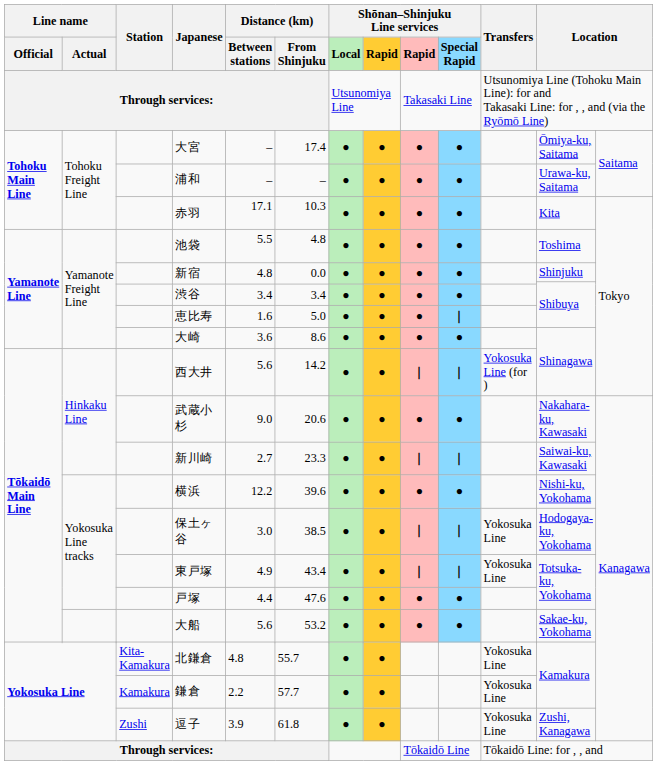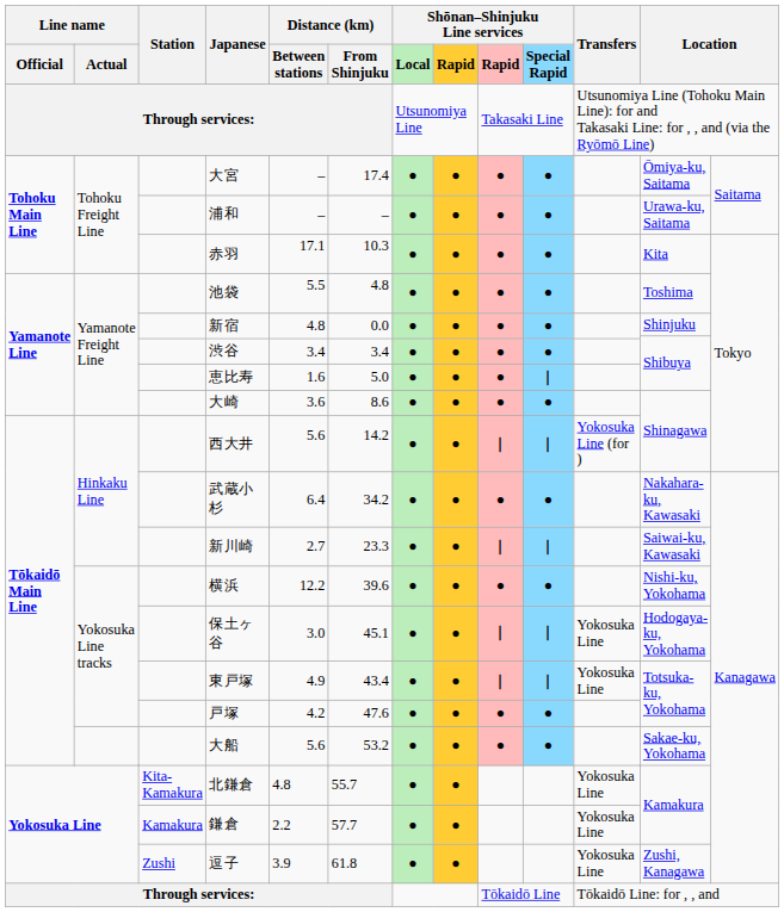 <table class="wikitable" rules="all">
 <tr>
 <th colspan="2">Line name</th>
 <th rowspan="2">Station</th>
 <th rowspan="2">Japanese</th>
 <th colspan="2">Distance (km)</th>
 <th colspan="4">Shōnan–Shinjuku<br>Line services</th>
 <th rowspan="2">Transfers</th>
 <th rowspan="2" colspan="2">Location</th>
 </tr>
 <tr>
 <th>Official</th>
 <th>Actual</th>
 <th>Between<br>stations</th>
 <th>From<br>Shinjuku</th>
 <th style="background:#beb">Local</th>
 <th style="background:#fc3">Rapid</th>
 <th style="background:#fbb">Rapid</th>
 <th style="background:#89d9ff">Special Rapid</th>
 </tr>
 <tr>
 <th colspan="6">Through services:</th>
 <td colspan="2"> <a href='#'>Utsunomiya Line</a></td>
 <td colspan="2"> <a href='#'>Takasaki Line</a></td>
 <td colspan="3"> Utsunomiya Line (Tohoku Main Line): for  and <br><strong></strong> Takasaki Line: for , , and  (via the <a href='#'>Ryōmō Line</a>)</td>
 </tr>
 <tr>
 <td rowspan="3"><strong><a href='#'>Tohoku Main Line</a></strong></td>
 <td rowspan="3">Tohoku Freight Line</td>
 <td> <br> </td>
 <td>大宮</td>
 <td style="text-align:right;">–</td>
 <td style="text-align:right;">17.4</td>
 <td style="text-align: center; background:#beb">●</td>
 <td style="text-align: center; background:#fc3">●</td>
 <td style="text-align: center; background:#fbb">●</td>
 <td style="text-align: center; background:#89d9ff">●</td>
 <td></td>
 <td><a href='#'>Ōmiya-ku, Saitama</a></td>
 <td rowspan="2"><a href='#'>Saitama</a></td>
 </tr>
 <tr>
 <td> <br> </td>
 <td>浦和</td>
 <td style="text-align:right;">–</td>
 <td style="text-align:right;">–</td>
 <td style="text-align: center; background:#beb">●</td>
 <td style="text-align: center; background:#fc3">●</td>
 <td style="text-align: center; background:#fbb">●</td>
 <td style="text-align: center; background:#89d9ff">●</td>
 <td></td>
 <td><a href='#'>Urawa-ku, Saitama</a></td>
 </tr>
 <tr>
 <td><br> </td>
 <td>赤羽</td>
 <td style="text-align:right;">17.1<br> </td>
 <td style="text-align:right;">10.3<br> </td>
 <td style="text-align: center; background:#beb">●</td>
 <td style="text-align: center; background:#fc3">●</td>
 <td style="text-align: center; background:#fbb">●</td>
 <td style="text-align: center; background:#89d9ff">●</td>
 <td></td>
 <td><a href='#'>Kita</a></td>
 <td rowspan="8">Tokyo</td>
 </tr>
 <tr>
 <td rowspan="6"><strong><a href='#'>Yamanote Line</a></strong></td>
 <td rowspan="6">Yamanote Freight Line</td>
 <td><br> </td>
 <td>池袋</td>
 <td style="text-align:right;">5.5<br> </td>
 <td style="text-align:right;">4.8<br> </td>
 <td style="text-align: center; background:#beb">●</td>
 <td style="text-align: center; background:#fc3">●</td>
 <td style="text-align: center; background:#fbb">●</td>
 <td style="text-align: center; background:#89d9ff">●</td>
 <td></td>
 <td><a href='#'>Toshima</a></td>
 </tr>
 <tr>
 <td rowspan="2"><br> </td>
 <td rowspan="2">新宿</td>
 <td rowspan="2" style="text-align:right;">4.8</td>
 <td rowspan="2" style="text-align:right;">0.0</td>
 <td rowspan="2" style="text-align: center; background:#beb">●</td>
 <td rowspan="2" style="text-align: center; background:#fc3">●</td>
 <td rowspan="2" style="text-align: center; background:#fbb">●</td>
 <td rowspan="2" style="text-align: center; background:#89d9ff">●</td>
 <td rowspan="2"></td>
 <td><a href='#'>Shinjuku</a></td>
 </tr>
 <tr>
 <td rowspan="3"><a href='#'>Shibuya</a></td>
 </tr>
 <tr>
 <td><br> </td>
 <td>渋谷</td>
 <td style="text-align:right;">3.4</td>
 <td style="text-align:right;">3.4</td>
 <td style="text-align: center; background:#beb">●</td>
 <td style="text-align: center; background:#fc3">●</td>
 <td style="text-align: center; background:#fbb">●</td>
 <td style="text-align: center; background:#89d9ff">●</td>
 <td></td>
 </tr>
 <tr>
 <td><br> </td>
 <td>恵比寿</td>
 <td style="text-align:right;">1.6</td>
 <td style="text-align:right;">5.0</td>
 <td style="text-align: center; background:#beb">●</td>
 <td style="text-align: center; background:#fc3">●</td>
 <td style="text-align: center; background:#fbb">●</td>
 <td style="text-align: center; background:#89d9ff"><strong>｜</strong></td>
 <td></td>
 </tr>
 <tr>
 <td><br></td>
 <td>大崎</td>
 <td style="text-align:right;">3.6</td>
 <td style="text-align:right;">8.6</td>
 <td style="text-align: center; background:#beb">●</td>
 <td style="text-align: center; background:#fc3">●</td>
 <td style="text-align: center; background:#fbb">●</td>
 <td style="text-align: center; background:#89d9ff">●</td>
 <td></td>
 <td rowspan="2"><a href='#'>Shinagawa</a></td>
 </tr>
 <tr>
 <td rowspan="9"><strong><a href='#'>Tōkaidō Main Line</a></strong></td>
 <td rowspan="3"><a href='#'>Hinkaku Line</a></td>
 <td><br> </td>
 <td>西大井</td>
 <td style="text-align:right;">5.6<br> </td>
 <td style="text-align:right;">14.2<br> </td>
 <td style="text-align: center; background:#beb">●</td>
 <td style="text-align: center; background:#fc3">●</td>
 <td style="text-align: center; background:#fbb"><strong>｜</strong></td>
 <td style="text-align: center; background:#89d9ff"><strong>｜</strong></td>
 <td> <a href='#'>Yokosuka Line</a> (for )</td>
 </tr>
 <tr>
 <td><br> </td>
 <td>武蔵小杉</td>
-<td style="text-align:right;">9.0</td>
-<td style="text-align:right;">20.6</td>
+<td style="text-align:right;">6.4</td>
+<td style="text-align:right;">34.2</td>
 <td style="text-align: center; background:#beb">●</td>
 <td style="text-align: center; background:#fc3">●</td>
 <td style="text-align: center; background:#fbb">●</td>
 <td style="text-align: center; background:#89d9ff">●</td>
 <td></td>
 <td><a href='#'>Nakahara-ku, Kawasaki</a></td>
 <td rowspan="12"><a href='#'>Kanagawa</a></td>
 </tr>
 <tr>
 <td><br> </td>
 <td>新川崎</td>
 <td style="text-align:right;">2.7</td>
 <td style="text-align:right;">23.3</td>
 <td style="text-align: center; background:#beb">●</td>
 <td style="text-align: center; background:#fc3">●</td>
 <td style="text-align: center; background:#fbb"><strong>｜</strong></td>
 <td style="text-align: center; background:#89d9ff"><strong>｜</strong></td>
 <td></td>
 <td><a href='#'>Saiwai-ku, Kawasaki</a></td>
 </tr>
 <tr>
 <td rowspan="4">Yokosuka Line tracks</td>
 <td><br> </td>
 <td>横浜</td>
 <td style="text-align:right;">12.2</td>
 <td style="text-align:right;">39.6</td>
 <td style="text-align: center; background:#beb">●</td>
 <td style="text-align: center; background:#fc3">●</td>
 <td style="text-align: center; background:#fbb">●</td>
 <td style="text-align: center; background:#89d9ff">●</td>
 <td style="white-space:nowrap;"></td>
 <td><a href='#'>Nishi-ku, Yokohama</a></td>
 </tr>
 <tr>
 <td><br> </td>
 <td>保土ヶ谷</td>
 <td style="text-align:right;">3.0</td>
-<td style="text-align:right;">38.5</td>
+<td style="text-align:right;">45.1</td>
 <td style="text-align: center; background:#beb">●</td>
 <td style="text-align: center; background:#fc3">●</td>
 <td style="text-align: center; background:#fbb"><strong>｜</strong></td>
 <td style="text-align: center; background:#89d9ff"><strong>｜</strong></td>
 <td> Yokosuka Line</td>
 <td><a href='#'>Hodogaya-ku, Yokohama</a></td>
 </tr>
 <tr>
 <td><br> </td>
 <td>東戸塚</td>
 <td style="text-align:right;">4.9</td>
 <td style="text-align:right;">43.4</td>
 <td style="text-align: center; background:#beb">●</td>
 <td style="text-align: center; background:#fc3">●</td>
 <td style="text-align: center; background:#fbb"><strong>｜</strong></td>
 <td style="text-align: center; background:#89d9ff"><strong>｜</strong></td>
 <td> Yokosuka Line</td>
 <td rowspan="2"><a href='#'>Totsuka-ku, Yokohama</a></td>
 </tr>
 <tr>
 <td><br> </td>
 <td>戸塚</td>
-<td style="text-align:right;">4.4</td>
+<td style="text-align:right;">4.2</td>
 <td style="text-align:right;">47.6</td>
 <td style="text-align: center; background:#beb">●</td>
 <td style="text-align: center; background:#fc3">●</td>
 <td style="text-align: center; background:#fbb">●</td>
 <td style="text-align: center; background:#89d9ff">●</td>
 <td></td>
 </tr>
 <tr>
 <td rowspan="2"></td>
 <td rowspan="3"><br> </td>
 <td rowspan="3">大船</td>
 <td rowspan="3" style="text-align:right;">5.6</td>
 <td rowspan="3" style="text-align:right;">53.2</td>
 <td rowspan="3" style="text-align: center; background:#beb">●</td>
 <td rowspan="3" style="text-align: center; background:#fc3">●</td>
 <td rowspan="3" style="text-align: center; background:#fbb">●</td>
 <td rowspan="3" style="text-align: center; background:#89d9ff">●</td>
 <td rowspan="3"></td>
 <td><a href='#'>Sakae-ku, Yokohama</a></td>
 </tr>
 <tr>
 <td rowspan="4"><a href='#'>Kamakura</a></td>
 </tr>
 <tr>
 <td colspan="2" rowspan="4"><strong><a href='#'>Yokosuka Line</a></strong></td>
 </tr>
 <tr>
 <td><a href='#'>Kita-Kamakura</a><br></td>
 <td>北鎌倉</td>
 <td>4.8</td>
 <td>55.7</td>
 <td style="text-align: center; background:#beb">●</td>
 <td style="text-align: center; background:#fc3">●</td>
 <td></td>
 <td></td>
 <td> Yokosuka Line</td>
 </tr>
 <tr>
 <td><a href='#'>Kamakura</a><br></td>
 <td>鎌倉</td>
 <td>2.2</td>
 <td>57.7</td>
 <td style="text-align: center; background:#beb">●</td>
 <td style="text-align: center; background:#fc3">●</td>
 <td></td>
 <td></td>
 <td> Yokosuka Line</td>
 </tr>
 <tr>
 <td><a href='#'>Zushi</a><br></td>
 <td>逗子</td>
 <td>3.9</td>
 <td>61.8</td>
 <td style="text-align: center; background:#beb">●</td>
 <td style="text-align: center; background:#fc3">●</td>
 <td></td>
 <td></td>
 <td> Yokosuka Line</td>
 <td><a href='#'>Zushi, Kanagawa</a></td>
 </tr>
 <tr>
 <th colspan="6">Through services:</th>
 <td colspan="2"></td>
 <td colspan="2"> <a href='#'>Tōkaidō Line</a></td>
 <td colspan="3"> Tōkaidō Line: for , , and </td>
 </tr>
 </table>
